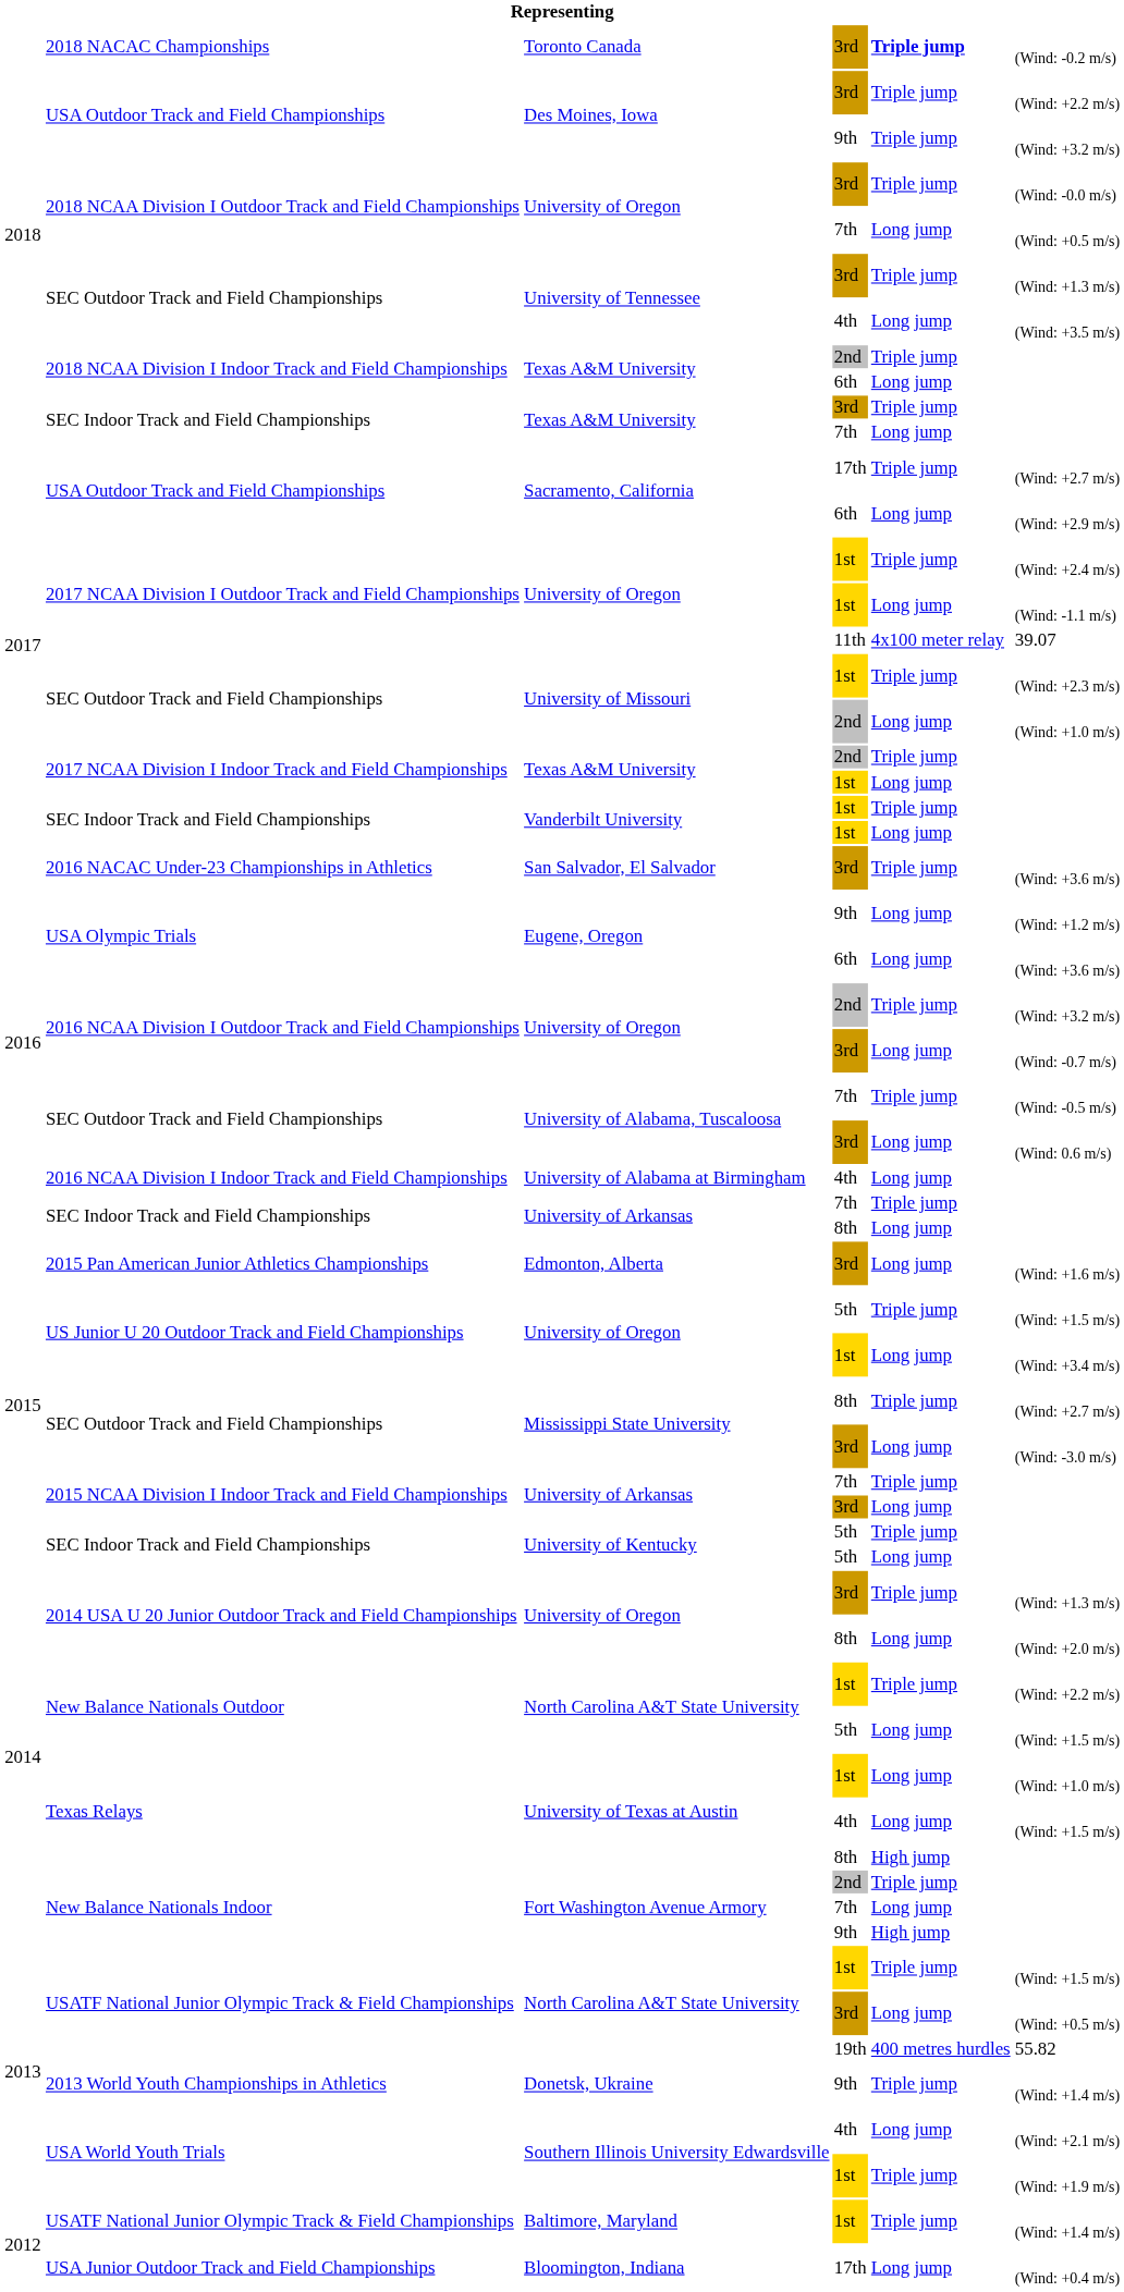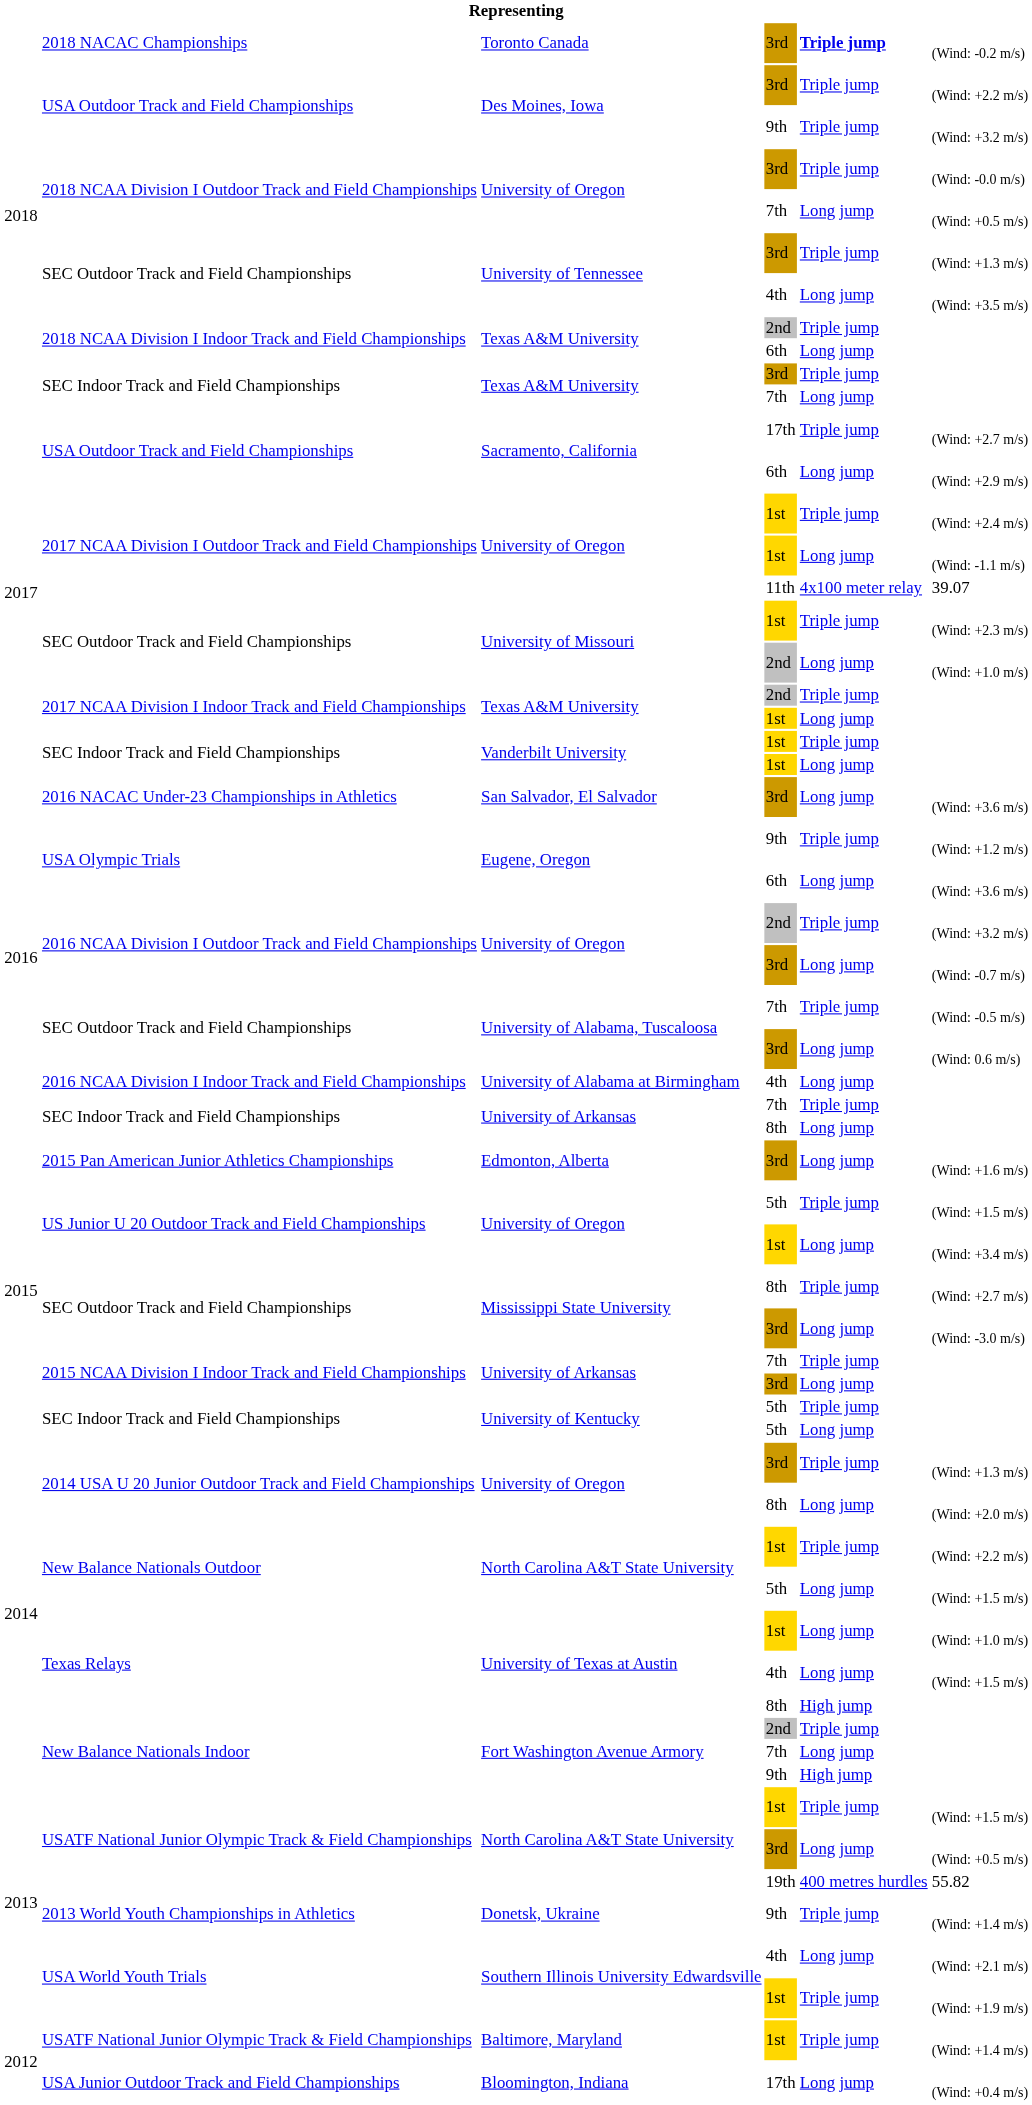 <table>
 <tr>
 <th colspan="7">Representing </th>
 </tr>
 <tr>
 <td rowspan=11>2018</td>
 <td><a href='#'>2018 NACAC Championships</a></td>
 <td><a href='#'>Toronto Canada</a></td>
 <td bgcolor=cc9900>3rd</td>
 <td><strong><a href='#'>Triple jump</a></strong></td>
 <td><br><small>(Wind: -0.2 m/s)</small></td>
 </tr>
 <tr>
 <td rowspan=2><a href='#'>USA Outdoor Track and Field Championships</a></td>
 <td rowspan=2><a href='#'>Des Moines, Iowa</a></td>
 <td bgcolor=cc9900>3rd</td>
 <td><a href='#'>Triple jump</a></td>
 <td><br><small>(Wind: +2.2 m/s)</small></td>
 </tr>
 <tr>
 <td>9th</td>
 <td><a href='#'>Triple jump</a></td>
 <td><br><small>(Wind: +3.2 m/s)</small></td>
 </tr>
 <tr>
 <td rowspan=2><a href='#'>2018 NCAA Division I Outdoor Track and Field Championships</a></td>
 <td rowspan=2><a href='#'>University of Oregon</a></td>
 <td bgcolor=cc9900>3rd</td>
 <td><a href='#'>Triple jump</a></td>
 <td><br><small>(Wind: -0.0 m/s)</small></td>
 </tr>
 <tr>
 <td>7th</td>
 <td><a href='#'>Long jump</a></td>
 <td><br><small>(Wind: +0.5 m/s)</small></td>
 </tr>
 <tr>
 <td rowspan=2>SEC Outdoor Track and Field Championships</td>
 <td rowspan=2><a href='#'>University of Tennessee</a></td>
 <td bgcolor=cc9900>3rd</td>
 <td><a href='#'>Triple jump</a></td>
 <td><br><small>(Wind: +1.3 m/s)</small></td>
 </tr>
 <tr>
 <td>4th</td>
 <td><a href='#'>Long jump</a></td>
 <td><br><small>(Wind: +3.5 m/s)</small></td>
 </tr>
 <tr>
 <td rowspan=2><a href='#'>2018 NCAA Division I Indoor Track and Field Championships</a></td>
 <td rowspan=2><a href='#'>Texas A&M University</a></td>
 <td bgcolor=silver>2nd</td>
 <td><a href='#'>Triple jump</a></td>
 <td></td>
 </tr>
 <tr>
 <td>6th</td>
 <td><a href='#'>Long jump</a></td>
 <td></td>
 </tr>
 <tr>
 <td rowspan=2>SEC Indoor Track and Field Championships</td>
 <td rowspan=2><a href='#'>Texas A&M University</a></td>
 <td bgcolor=cc9900>3rd</td>
 <td><a href='#'>Triple jump</a></td>
 <td></td>
 </tr>
 <tr>
 <td>7th</td>
 <td><a href='#'>Long jump</a></td>
 <td></td>
 </tr>
 <tr>
 <td rowspan=11>2017</td>
 <td rowspan=2><a href='#'>USA Outdoor Track and Field Championships</a></td>
 <td rowspan=2><a href='#'>Sacramento, California</a></td>
 <td>17th</td>
 <td><a href='#'>Triple jump</a></td>
 <td><br><small>(Wind: +2.7 m/s)</small></td>
 </tr>
 <tr>
 <td>6th</td>
 <td><a href='#'>Long jump</a></td>
 <td><br><small>(Wind: +2.9 m/s)</small></td>
 </tr>
 <tr>
 <td rowspan=3><a href='#'>2017 NCAA Division I Outdoor Track and Field Championships</a></td>
 <td rowspan=3><a href='#'>University of Oregon</a></td>
 <td bgcolor=gold>1st</td>
 <td><a href='#'>Triple jump</a></td>
 <td><br><small>(Wind: +2.4 m/s)</small></td>
 </tr>
 <tr>
 <td bgcolor=gold>1st</td>
 <td><a href='#'>Long jump</a></td>
 <td><br><small>(Wind: -1.1 m/s)</small></td>
 </tr>
 <tr>
 <td>11th</td>
 <td><a href='#'>4x100 meter relay</a></td>
 <td>39.07</td>
 </tr>
 <tr>
 <td rowspan=2>SEC Outdoor Track and Field Championships</td>
 <td rowspan=2><a href='#'>University of Missouri</a></td>
 <td bgcolor=gold>1st</td>
 <td><a href='#'>Triple jump</a></td>
 <td><br><small>(Wind: +2.3 m/s)</small></td>
 </tr>
 <tr>
 <td bgcolor=silver>2nd</td>
 <td><a href='#'>Long jump</a></td>
 <td><br><small>(Wind: +1.0 m/s)</small></td>
 </tr>
 <tr>
 <td rowspan=2><a href='#'>2017 NCAA Division I Indoor Track and Field Championships</a></td>
 <td rowspan=2><a href='#'>Texas A&M University</a></td>
 <td bgcolor=silver>2nd</td>
 <td><a href='#'>Triple jump</a></td>
 <td></td>
 </tr>
 <tr>
 <td bgcolor=gold>1st</td>
 <td><a href='#'>Long jump</a></td>
 <td></td>
 </tr>
 <tr>
 <td rowspan=2>SEC Indoor Track and Field Championships</td>
 <td rowspan=2><a href='#'>Vanderbilt University</a></td>
 <td bgcolor=gold>1st</td>
 <td><a href='#'>Triple jump</a></td>
 <td></td>
 </tr>
 <tr>
 <td bgcolor=gold>1st</td>
 <td><a href='#'>Long jump</a></td>
 <td></td>
 </tr>
 <tr>
 <td Rowspan=10>2016</td>
 <td><a href='#'>2016 NACAC Under-23 Championships in Athletics</a></td>
 <td><a href='#'>San Salvador, El Salvador</a></td>
 <td bgcolor=cc9900>3rd</td>
-<td><a href='#'>Triple jump</a></td>
+<td><a href='#'>Long jump</a></td>
 <td><br><small>(Wind: +3.6 m/s)</small></td>
 </tr>
 <tr>
 <td rowspan=2><a href='#'>USA Olympic Trials</a></td>
 <td rowspan=2><a href='#'>Eugene, Oregon</a></td>
 <td>9th</td>
-<td><a href='#'>Long jump</a></td>
+<td><a href='#'>Triple jump</a></td>
 <td><br><small>(Wind: +1.2 m/s)</small></td>
 </tr>
 <tr>
 <td>6th</td>
 <td><a href='#'>Long jump</a></td>
 <td><br><small>(Wind: +3.6 m/s)</small></td>
 </tr>
 <tr>
 <td rowspan=2><a href='#'>2016 NCAA Division I Outdoor Track and Field Championships</a></td>
 <td rowspan=2><a href='#'>University of Oregon</a></td>
 <td bgcolor=silver>2nd</td>
 <td><a href='#'>Triple jump</a></td>
 <td><br><small>(Wind: +3.2 m/s)</small></td>
 </tr>
 <tr>
 <td bgcolor=cc9900>3rd</td>
 <td><a href='#'>Long jump</a></td>
 <td><br><small>(Wind: -0.7 m/s)</small></td>
 </tr>
 <tr>
 <td rowspan=2>SEC Outdoor Track and Field Championships</td>
 <td rowspan=2><a href='#'>University of Alabama, Tuscaloosa</a></td>
 <td>7th</td>
 <td><a href='#'>Triple jump</a></td>
 <td><br><small>(Wind: -0.5 m/s)</small></td>
 </tr>
 <tr>
 <td bgcolor=cc9900>3rd</td>
 <td><a href='#'>Long jump</a></td>
 <td><br><small>(Wind: 0.6 m/s)</small></td>
 </tr>
 <tr>
 <td><a href='#'>2016 NCAA Division I Indoor Track and Field Championships</a></td>
 <td><a href='#'>University of Alabama at Birmingham</a></td>
 <td>4th</td>
 <td><a href='#'>Long jump</a></td>
 <td></td>
 </tr>
 <tr>
 <td rowspan=2>SEC Indoor Track and Field Championships</td>
 <td rowspan=2><a href='#'>University of Arkansas</a></td>
 <td>7th</td>
 <td><a href='#'>Triple jump</a></td>
 <td></td>
 </tr>
 <tr>
 <td>8th</td>
 <td><a href='#'>Long jump</a></td>
 <td></td>
 </tr>
 <tr>
 <td Rowspan=9>2015</td>
 <td><a href='#'>2015 Pan American Junior Athletics Championships</a></td>
 <td><a href='#'>Edmonton, Alberta</a></td>
 <td bgcolor=cc9900>3rd</td>
 <td><a href='#'>Long jump</a></td>
 <td><br><small>(Wind: +1.6 m/s)</small></td>
 </tr>
 <tr>
 <td Rowspan=2><a href='#'>US Junior U 20 Outdoor Track and Field Championships</a></td>
 <td Rowspan=2><a href='#'>University of Oregon</a></td>
 <td>5th</td>
 <td><a href='#'>Triple jump</a></td>
 <td><br><small>(Wind: +1.5 m/s)</small></td>
 </tr>
 <tr>
 <td bgcolor=gold>1st</td>
 <td><a href='#'>Long jump</a></td>
 <td><br><small>(Wind: +3.4 m/s)</small></td>
 </tr>
 <tr>
 <td rowspan=2>SEC Outdoor Track and Field Championships</td>
 <td rowspan=2><a href='#'>Mississippi State University</a></td>
 <td>8th</td>
 <td><a href='#'>Triple jump</a></td>
 <td><br><small>(Wind: +2.7 m/s)</small></td>
 </tr>
 <tr>
 <td bgcolor=cc9900>3rd</td>
 <td><a href='#'>Long jump</a></td>
 <td><br><small>(Wind: -3.0 m/s)</small></td>
 </tr>
 <tr>
 <td rowspan=2><a href='#'>2015 NCAA Division I Indoor Track and Field Championships</a></td>
 <td rowspan=2><a href='#'>University of Arkansas</a></td>
 <td>7th</td>
 <td><a href='#'>Triple jump</a></td>
 <td></td>
 </tr>
 <tr>
 <td bgcolor=cc9900>3rd</td>
 <td><a href='#'>Long jump</a></td>
 <td></td>
 </tr>
 <tr>
 <td rowspan=2>SEC Indoor Track and Field Championships</td>
 <td rowspan=2><a href='#'>University of Kentucky</a></td>
 <td>5th</td>
 <td><a href='#'>Triple jump</a></td>
 <td></td>
 </tr>
 <tr>
 <td>5th</td>
 <td><a href='#'>Long jump</a></td>
 <td></td>
 </tr>
 <tr>
 <td Rowspan=10>2014</td>
 <td rowspan=2><a href='#'>2014 USA U 20 Junior Outdoor Track and Field Championships</a></td>
 <td rowspan=2><a href='#'>University of Oregon</a></td>
 <td bgcolor=cc9900>3rd</td>
 <td><a href='#'>Triple jump</a></td>
 <td><br><small>(Wind: +1.3 m/s)</small></td>
 </tr>
 <tr>
 <td>8th</td>
 <td><a href='#'>Long jump</a></td>
 <td><br><small>(Wind: +2.0 m/s)</small></td>
 </tr>
 <tr>
 <td rowspan=2><a href='#'>New Balance Nationals Outdoor</a></td>
 <td rowspan=2><a href='#'>North Carolina A&T State University</a></td>
 <td bgcolor=gold>1st</td>
 <td><a href='#'>Triple jump</a></td>
 <td><br><small>(Wind: +2.2 m/s)</small></td>
 </tr>
 <tr>
 <td>5th</td>
 <td><a href='#'>Long jump</a></td>
 <td><br><small>(Wind: +1.5 m/s)</small></td>
 </tr>
 <tr>
 <td rowspan=3><a href='#'>Texas Relays</a></td>
 <td rowspan=3><a href='#'>University of Texas at Austin</a></td>
 <td bgcolor=gold>1st</td>
 <td><a href='#'>Long jump</a></td>
 <td><br><small>(Wind: +1.0 m/s)</small></td>
 </tr>
 <tr>
 <td>4th</td>
 <td><a href='#'>Long jump</a></td>
 <td><br><small>(Wind: +1.5 m/s)</small></td>
 </tr>
 <tr>
 <td>8th</td>
 <td><a href='#'>High jump</a></td>
 <td></td>
 </tr>
 <tr>
 <td rowspan=3><a href='#'>New Balance Nationals Indoor</a></td>
 <td rowspan=3><a href='#'>Fort Washington Avenue Armory</a></td>
 <td bgcolor=silver>2nd</td>
 <td><a href='#'>Triple jump</a></td>
 <td></td>
 </tr>
 <tr>
 <td>7th</td>
 <td><a href='#'>Long jump</a></td>
 <td></td>
 </tr>
 <tr>
 <td>9th</td>
 <td><a href='#'>High jump</a></td>
 <td></td>
 </tr>
 <tr>
 <td rowspan=6>2013</td>
 <td rowspan=3><a href='#'>USATF National Junior Olympic Track & Field Championships</a></td>
 <td rowspan=3><a href='#'>North Carolina A&T State University</a></td>
 <td bgcolor=gold>1st</td>
 <td><a href='#'>Triple jump</a></td>
 <td><br><small>(Wind: +1.5 m/s)</small></td>
 </tr>
 <tr>
 <td bgcolor=cc9900>3rd</td>
 <td><a href='#'>Long jump</a></td>
 <td><br><small>(Wind: +0.5 m/s)</small></td>
 </tr>
 <tr>
 <td>19th</td>
 <td><a href='#'>400 metres hurdles</a></td>
 <td>55.82</td>
 </tr>
 <tr>
 <td><a href='#'>2013 World Youth Championships in Athletics</a></td>
 <td><a href='#'>Donetsk, Ukraine</a></td>
 <td>9th</td>
 <td><a href='#'>Triple jump</a></td>
 <td><br><small>(Wind: +1.4 m/s)</small></td>
 </tr>
 <tr>
 <td rowspan=2><a href='#'>USA World Youth Trials</a></td>
 <td rowspan=2><a href='#'>Southern Illinois University Edwardsville</a></td>
 <td>4th</td>
 <td><a href='#'>Long jump</a></td>
 <td><br><small>(Wind: +2.1 m/s)</small></td>
 </tr>
 <tr>
 <td bgcolor=gold>1st</td>
 <td><a href='#'>Triple jump</a></td>
 <td><br><small>(Wind: +1.9 m/s)</small></td>
 </tr>
 <tr>
 <td rowspan=2>2012</td>
 <td><a href='#'>USATF National Junior Olympic Track & Field Championships</a></td>
 <td><a href='#'>Baltimore, Maryland</a></td>
 <td bgcolor=gold>1st</td>
 <td><a href='#'>Triple jump</a></td>
 <td><br><small>(Wind: +1.4 m/s)</small></td>
 </tr>
 <tr>
 <td><a href='#'>USA Junior Outdoor Track and Field Championships</a></td>
 <td><a href='#'>Bloomington, Indiana</a></td>
 <td>17th</td>
 <td><a href='#'>Long jump</a></td>
 <td><br><small>(Wind: +0.4 m/s)</small></td>
 </tr>
 </table>
